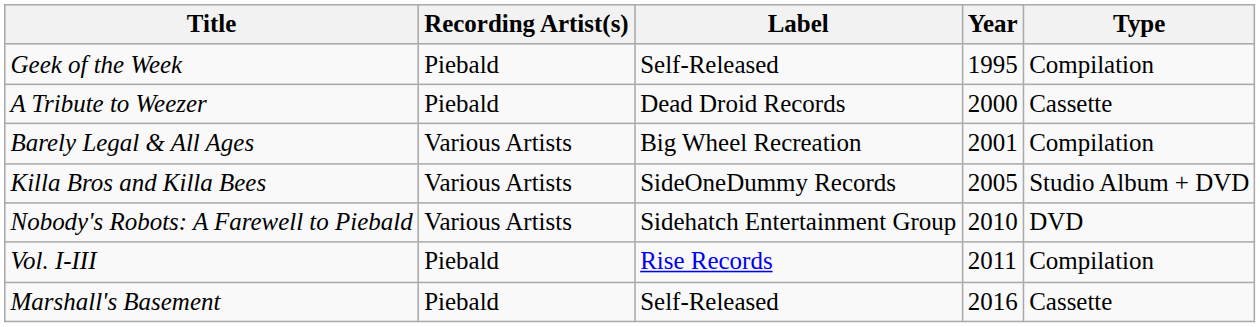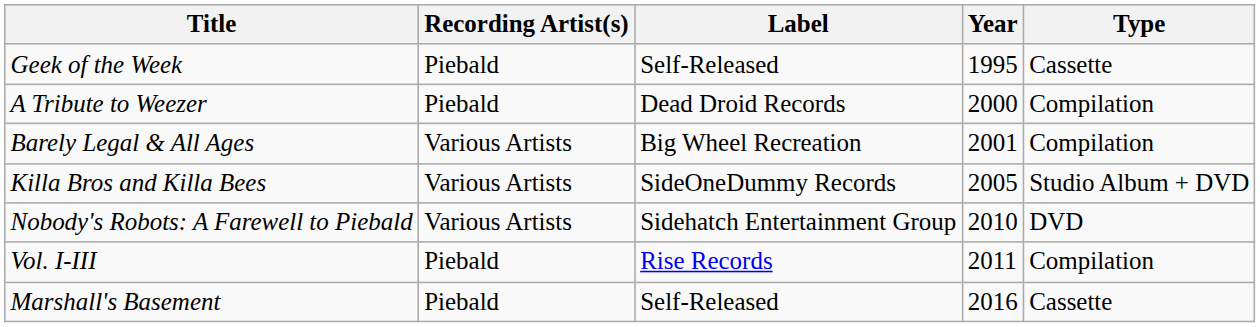 <table class="wikitable">
 <tr>
 <th>Title</th>
 <th>Recording Artist(s)</th>
 <th>Label</th>
 <th>Year</th>
 <th>Type</th>
 </tr>
 <tr>
 <td><em>Geek of the Week</em></td>
 <td>Piebald</td>
 <td>Self-Released</td>
 <td>1995</td>
-<td>Compilation</td>
+<td>Cassette</td>
 </tr>
 <tr>
 <td><em>A Tribute to Weezer</em></td>
 <td>Piebald</td>
 <td>Dead Droid Records</td>
 <td>2000</td>
-<td>Cassette</td>
+<td>Compilation</td>
 </tr>
 <tr>
 <td><em>Barely Legal & All Ages</em></td>
 <td>Various Artists</td>
 <td>Big Wheel Recreation</td>
 <td>2001</td>
 <td>Compilation</td>
 </tr>
 <tr>
 <td><em>Killa Bros and Killa Bees</em></td>
 <td>Various Artists</td>
 <td>SideOneDummy Records</td>
 <td>2005</td>
 <td>Studio Album + DVD</td>
 </tr>
 <tr>
 <td><em>Nobody's Robots: A Farewell to Piebald</em></td>
 <td>Various Artists</td>
 <td>Sidehatch Entertainment Group</td>
 <td>2010</td>
 <td>DVD</td>
 </tr>
 <tr>
 <td><em>Vol. I-III</em></td>
 <td>Piebald</td>
 <td><a href='#'>Rise Records</a></td>
 <td>2011</td>
 <td>Compilation</td>
 </tr>
 <tr>
 <td><em>Marshall's Basement</em></td>
 <td>Piebald</td>
 <td>Self-Released</td>
 <td>2016</td>
 <td>Cassette</td>
 </tr>
 </table>
